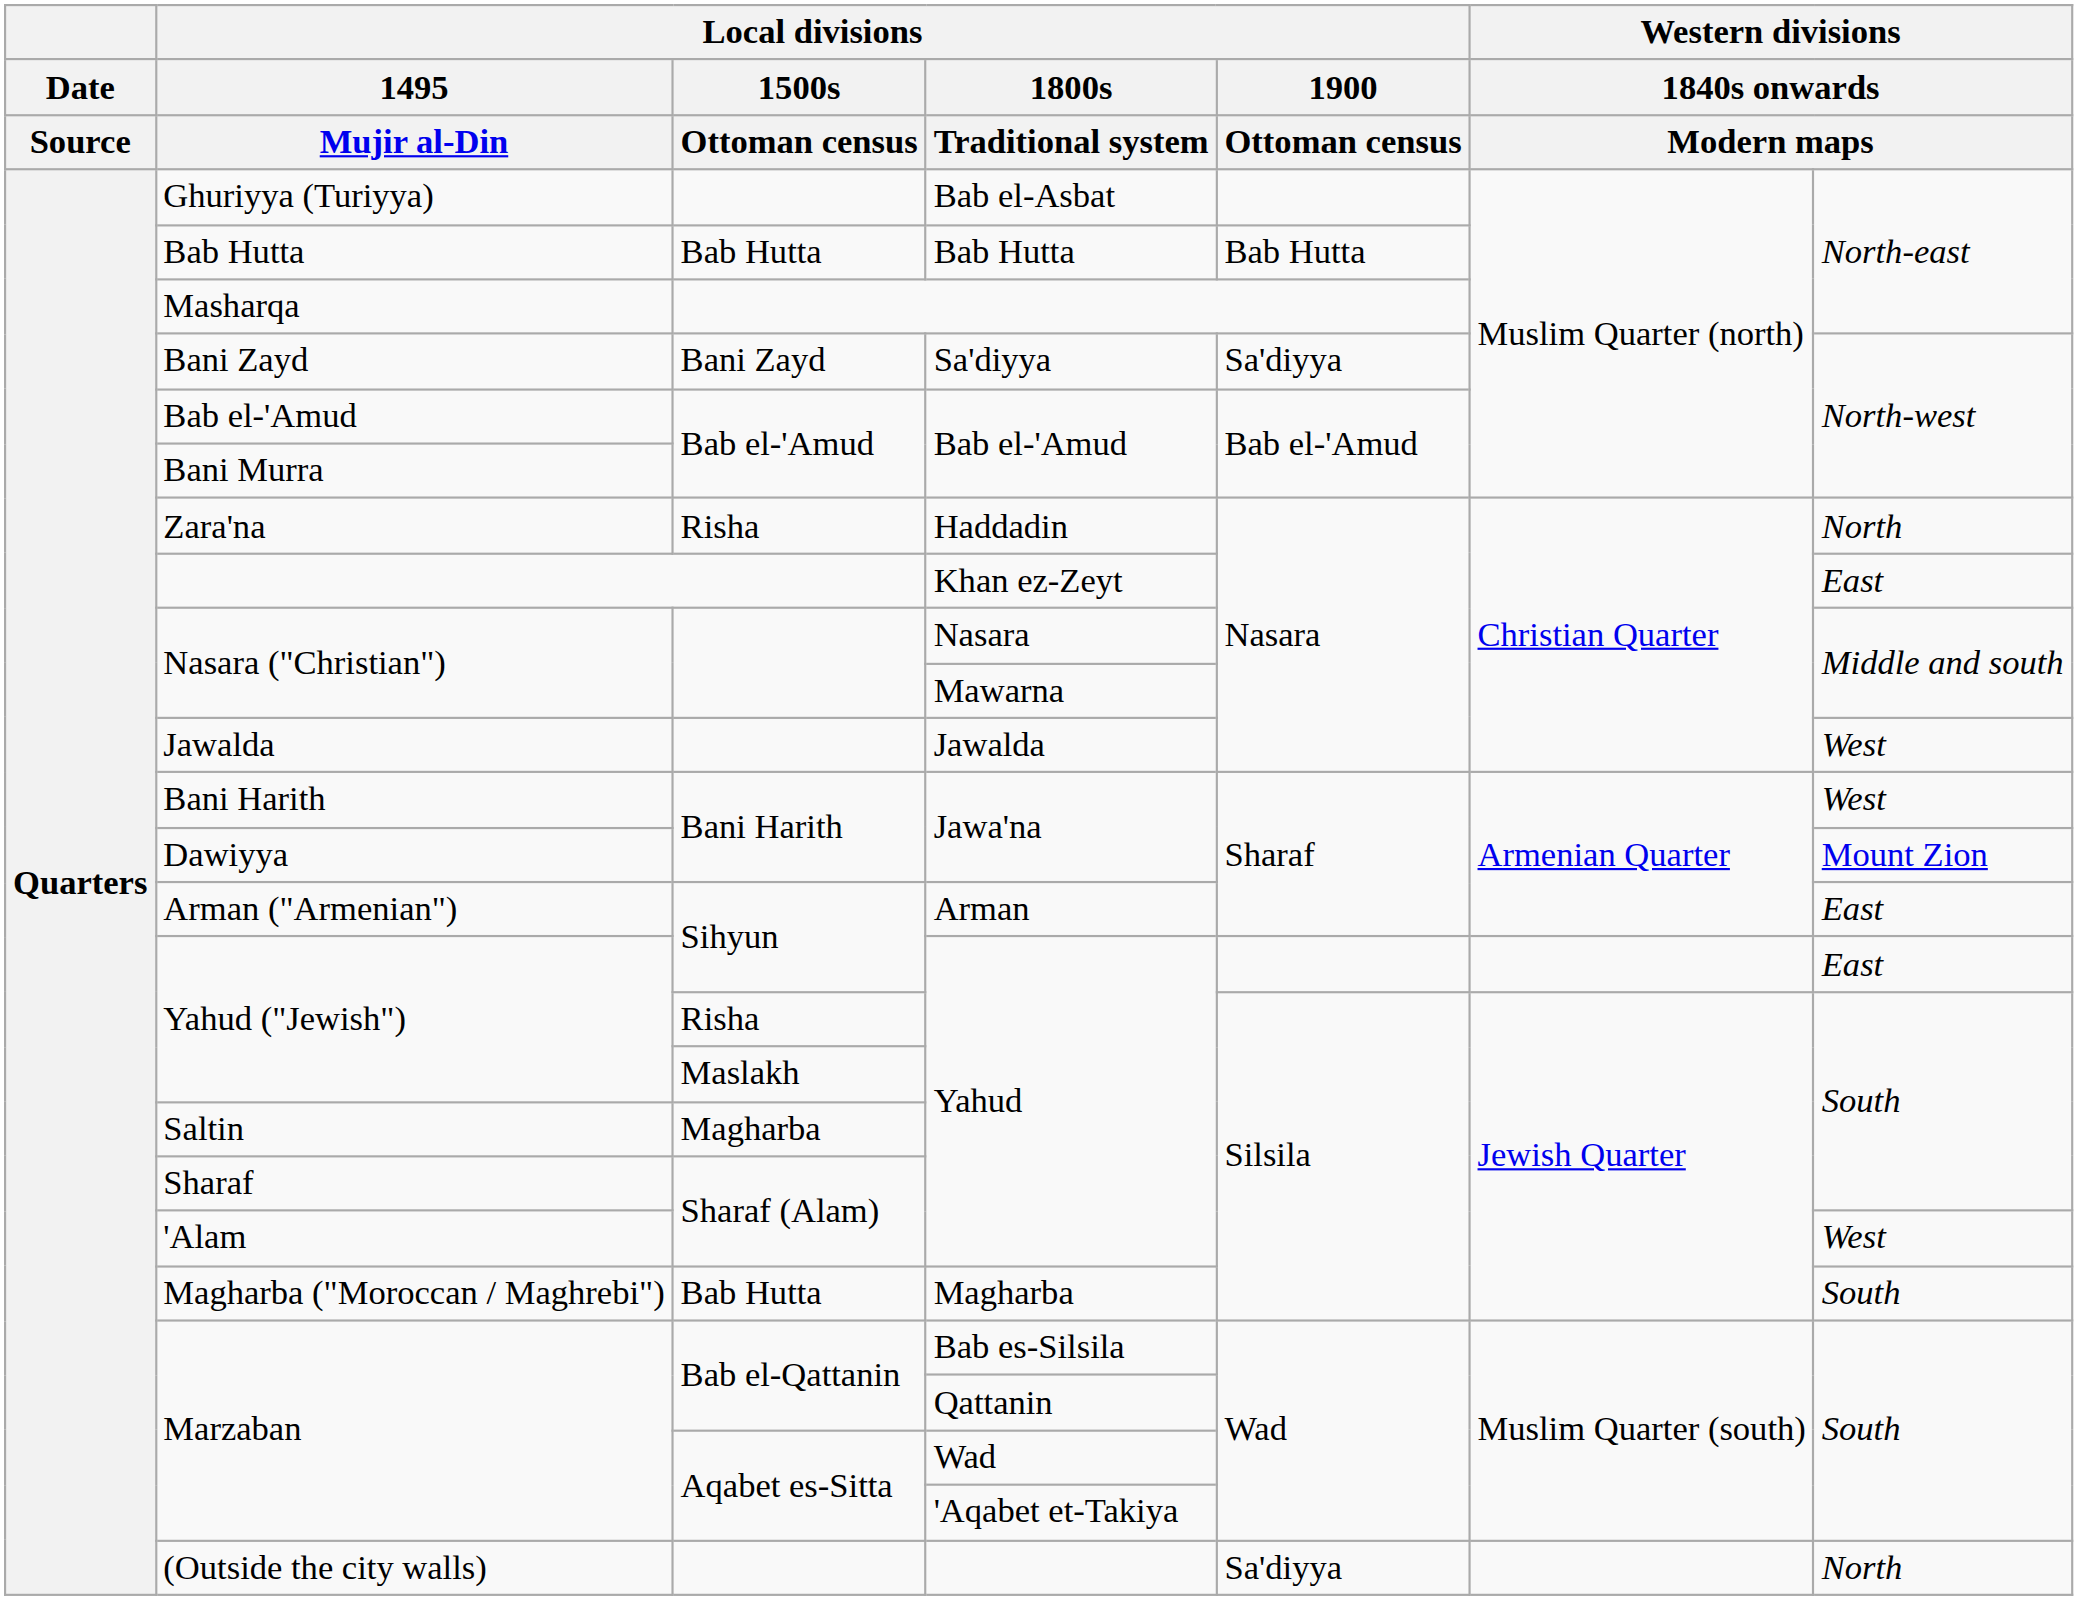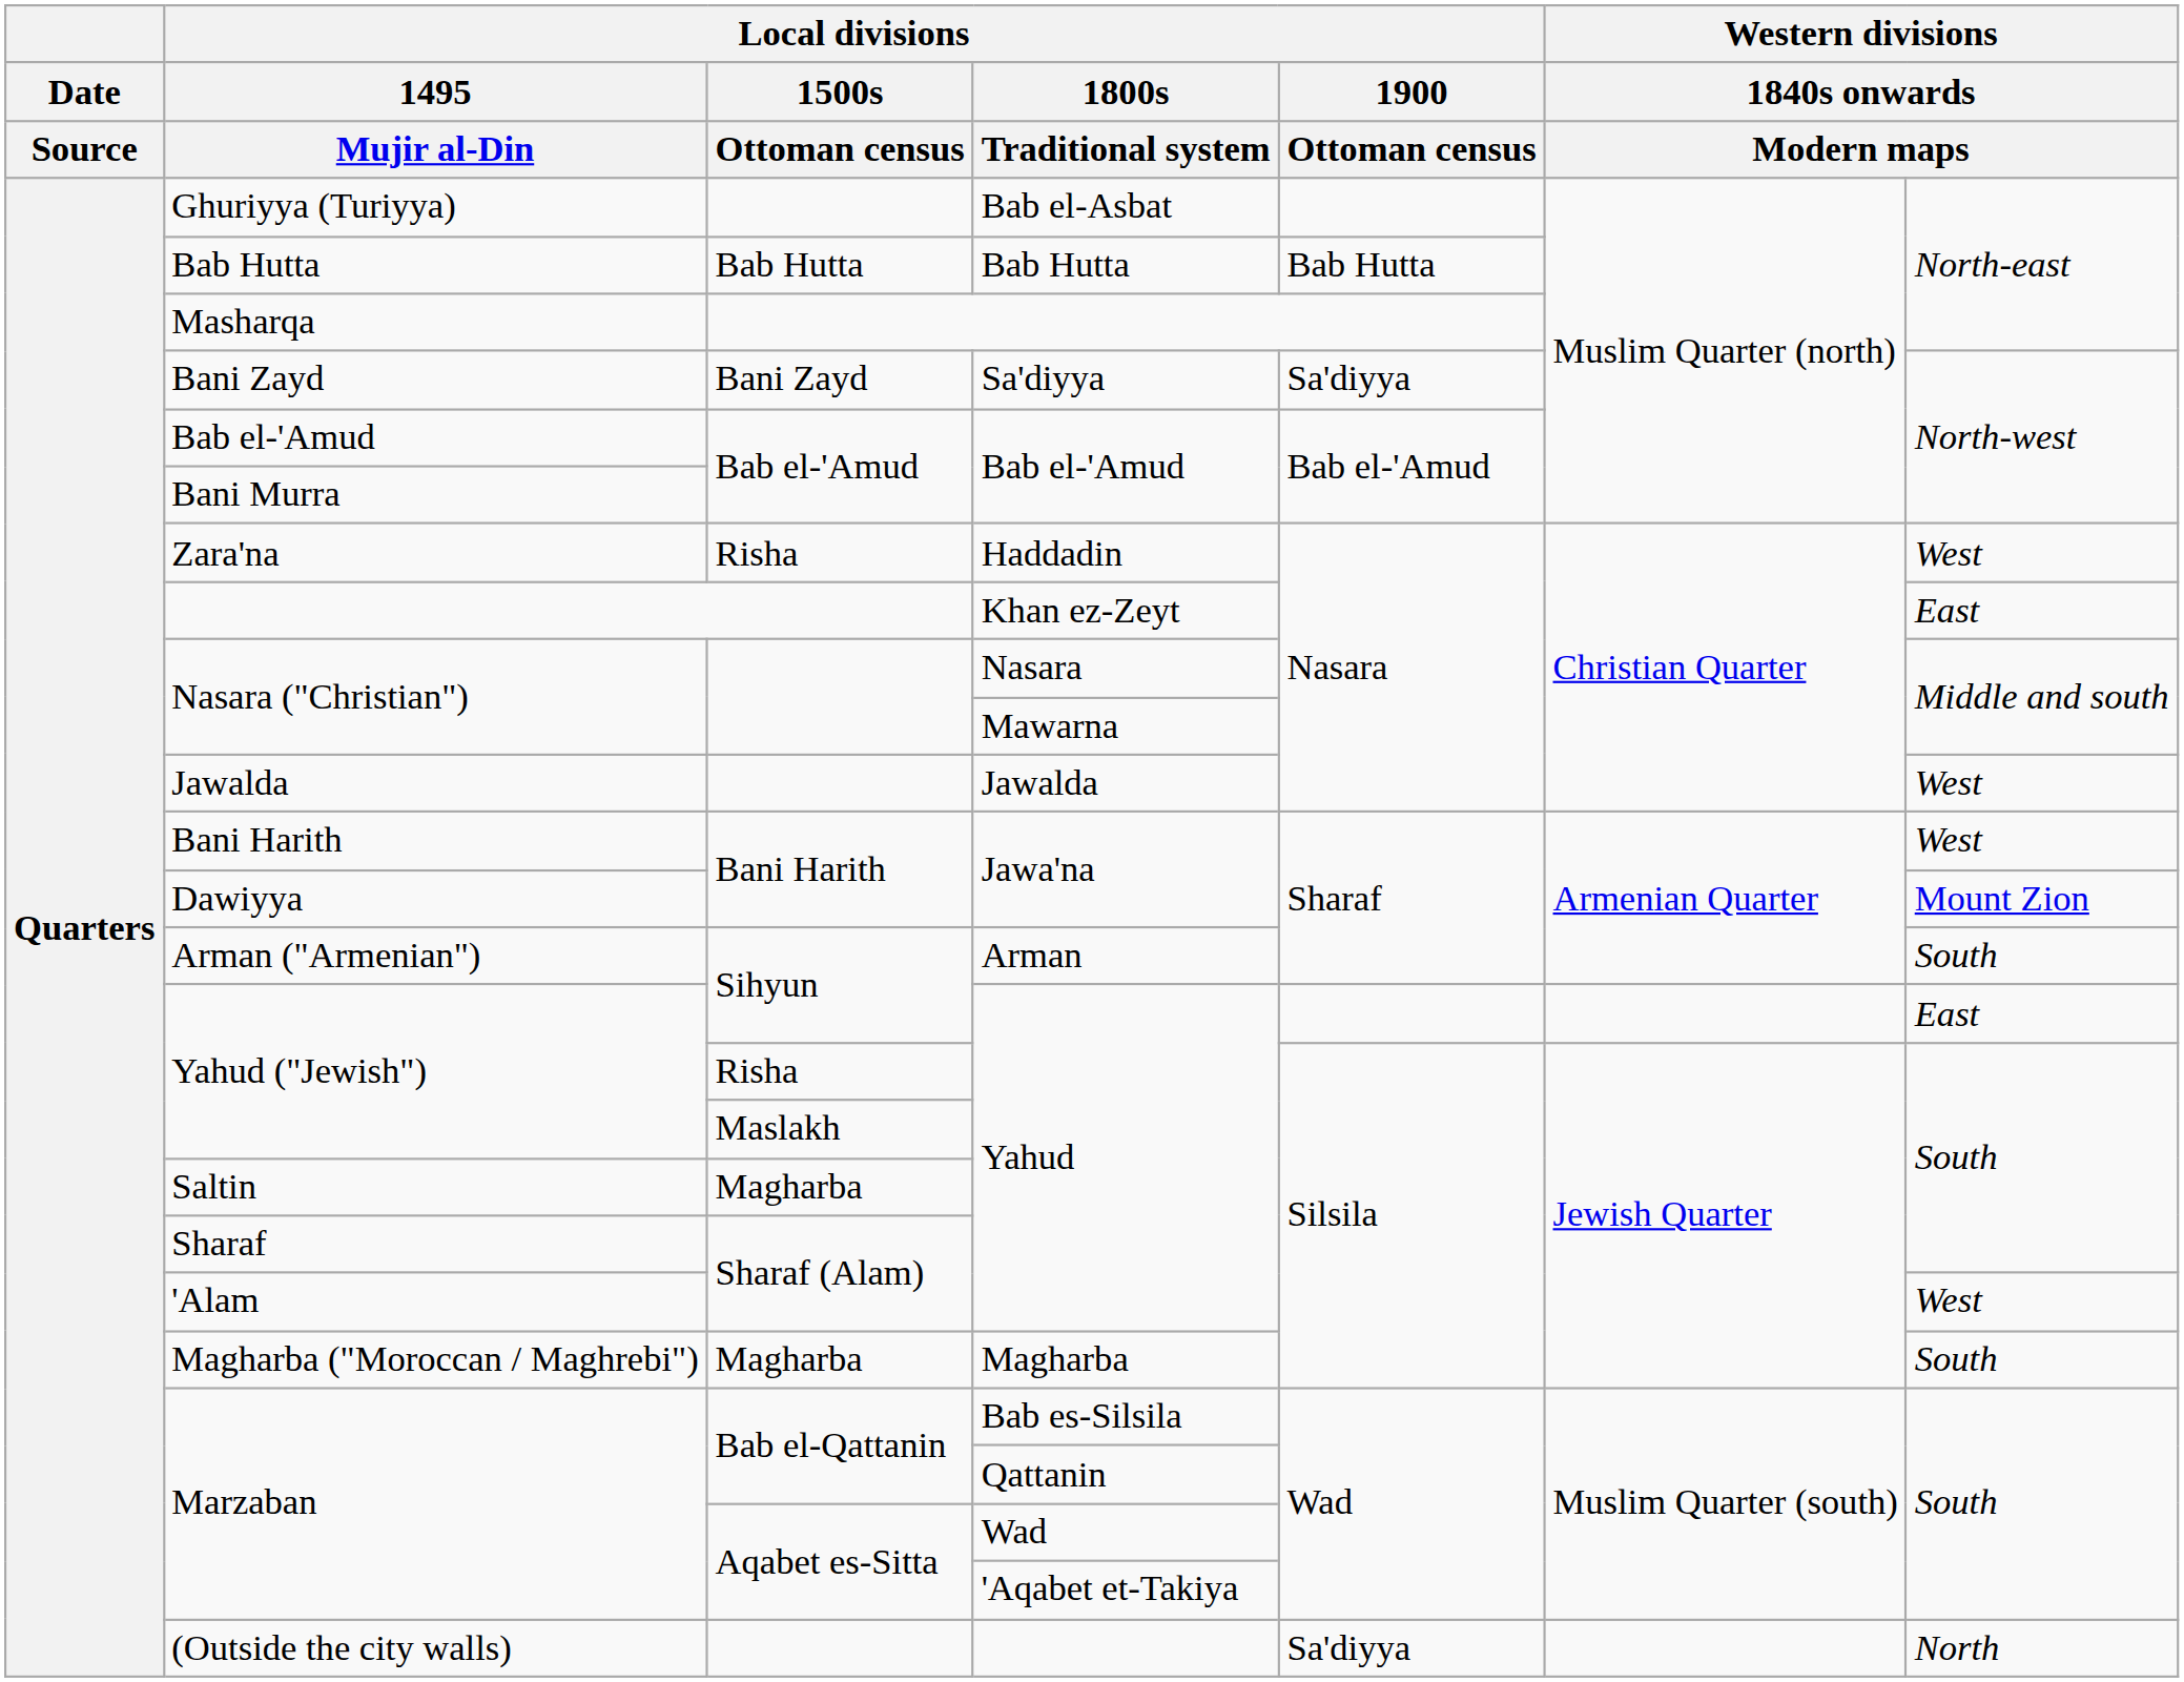 <table class="wikitable">
 <tr>
 <th></th>
 <th colspan="4">Local divisions</th>
 <th colspan="2">Western divisions</th>
 </tr>
 <tr>
 <th>Date</th>
 <th>1495</th>
 <th>1500s</th>
 <th>1800s</th>
 <th>1900</th>
 <th colspan="2">1840s onwards</th>
 </tr>
 <tr>
 <th>Source</th>
 <th><a href='#'>Mujir al-Din</a></th>
 <th>Ottoman census</th>
 <th>Traditional system</th>
 <th>Ottoman census</th>
 <th colspan="2">Modern maps</th>
 </tr>
 <tr>
 <th rowspan="26">Quarters</th>
 <td>Ghuriyya (Turiyya)</td>
 <td></td>
 <td>Bab el-Asbat</td>
 <td></td>
 <td rowspan="6">Muslim Quarter (north)</td>
 <td rowspan="3"><em>North-east</em></td>
 </tr>
 <tr>
 <td>Bab Hutta</td>
 <td>Bab Hutta</td>
 <td>Bab Hutta</td>
 <td>Bab Hutta</td>
 </tr>
 <tr>
 <td>Masharqa</td>
 <td colspan="3"></td>
 </tr>
 <tr>
 <td>Bani Zayd</td>
 <td>Bani Zayd</td>
 <td>Sa'diyya</td>
 <td>Sa'diyya</td>
 <td rowspan="3"><em>North-west</em></td>
 </tr>
 <tr>
 <td>Bab el-'Amud</td>
 <td rowspan="2">Bab el-'Amud</td>
 <td rowspan="2">Bab el-'Amud</td>
 <td rowspan="2">Bab el-'Amud</td>
 </tr>
 <tr>
 <td>Bani Murra</td>
 </tr>
 <tr>
 <td>Zara'na</td>
 <td>Risha</td>
 <td>Haddadin</td>
 <td rowspan="5">Nasara</td>
 <td rowspan="5"><a href='#'>Christian Quarter</a></td>
-<td><em>North</em></td>
+<td><em>West</em></td>
 </tr>
 <tr>
 <td colspan="2"></td>
 <td>Khan ez-Zeyt</td>
 <td><em>East</em></td>
 </tr>
 <tr>
 <td rowspan="2">Nasara ("Christian")</td>
 <td rowspan="2"></td>
 <td>Nasara</td>
 <td rowspan="2"><em>Middle and south</em></td>
 </tr>
 <tr>
 <td>Mawarna</td>
 </tr>
 <tr>
 <td>Jawalda</td>
 <td></td>
 <td>Jawalda</td>
 <td><em>West</em></td>
 </tr>
 <tr>
 <td>Bani Harith</td>
 <td rowspan="2">Bani Harith</td>
 <td rowspan="2">Jawa'na</td>
 <td rowspan="3">Sharaf</td>
 <td rowspan="3"><a href='#'>Armenian Quarter</a></td>
 <td><em>West</em></td>
 </tr>
 <tr>
 <td>Dawiyya</td>
 <td><a href='#'>Mount Zion</a></td>
 </tr>
 <tr>
 <td>Arman ("Armenian")</td>
 <td rowspan="2">Sihyun</td>
 <td>Arman</td>
-<td><em>East</em></td>
+<td><em>South</em></td>
 </tr>
 <tr>
 <td rowspan="3">Yahud ("Jewish")</td>
 <td rowspan="6">Yahud</td>
 <td></td>
 <td></td>
 <td><em>East</em></td>
 </tr>
 <tr>
 <td>Risha</td>
 <td rowspan="6">Silsila</td>
 <td rowspan="6"><a href='#'>Jewish Quarter</a></td>
 <td rowspan="4"><em>South</em></td>
 </tr>
 <tr>
 <td>Maslakh</td>
 </tr>
 <tr>
 <td>Saltin</td>
 <td>Magharba</td>
 </tr>
 <tr>
 <td>Sharaf</td>
 <td rowspan="2">Sharaf (Alam)</td>
 </tr>
 <tr>
 <td>'Alam</td>
 <td><em>West</em></td>
 </tr>
 <tr>
 <td>Magharba ("Moroccan / Maghrebi")</td>
-<td>Bab Hutta</td>
+<td>Magharba</td>
 <td>Magharba</td>
 <td><em>South</em></td>
 </tr>
 <tr>
 <td rowspan="4">Marzaban</td>
 <td rowspan="2">Bab el-Qattanin</td>
 <td>Bab es-Silsila</td>
 <td rowspan="4">Wad</td>
 <td rowspan="4">Muslim Quarter (south)</td>
 <td rowspan="4"><em>South</em></td>
 </tr>
 <tr>
 <td>Qattanin</td>
 </tr>
 <tr>
 <td rowspan="2">Aqabet es-Sitta</td>
 <td>Wad</td>
 </tr>
 <tr>
 <td>'Aqabet et-Takiya</td>
 </tr>
 <tr>
 <td>(Outside the city walls)</td>
 <td></td>
 <td></td>
 <td>Sa'diyya</td>
 <td></td>
 <td><em>North</em></td>
 </tr>
 </table>
